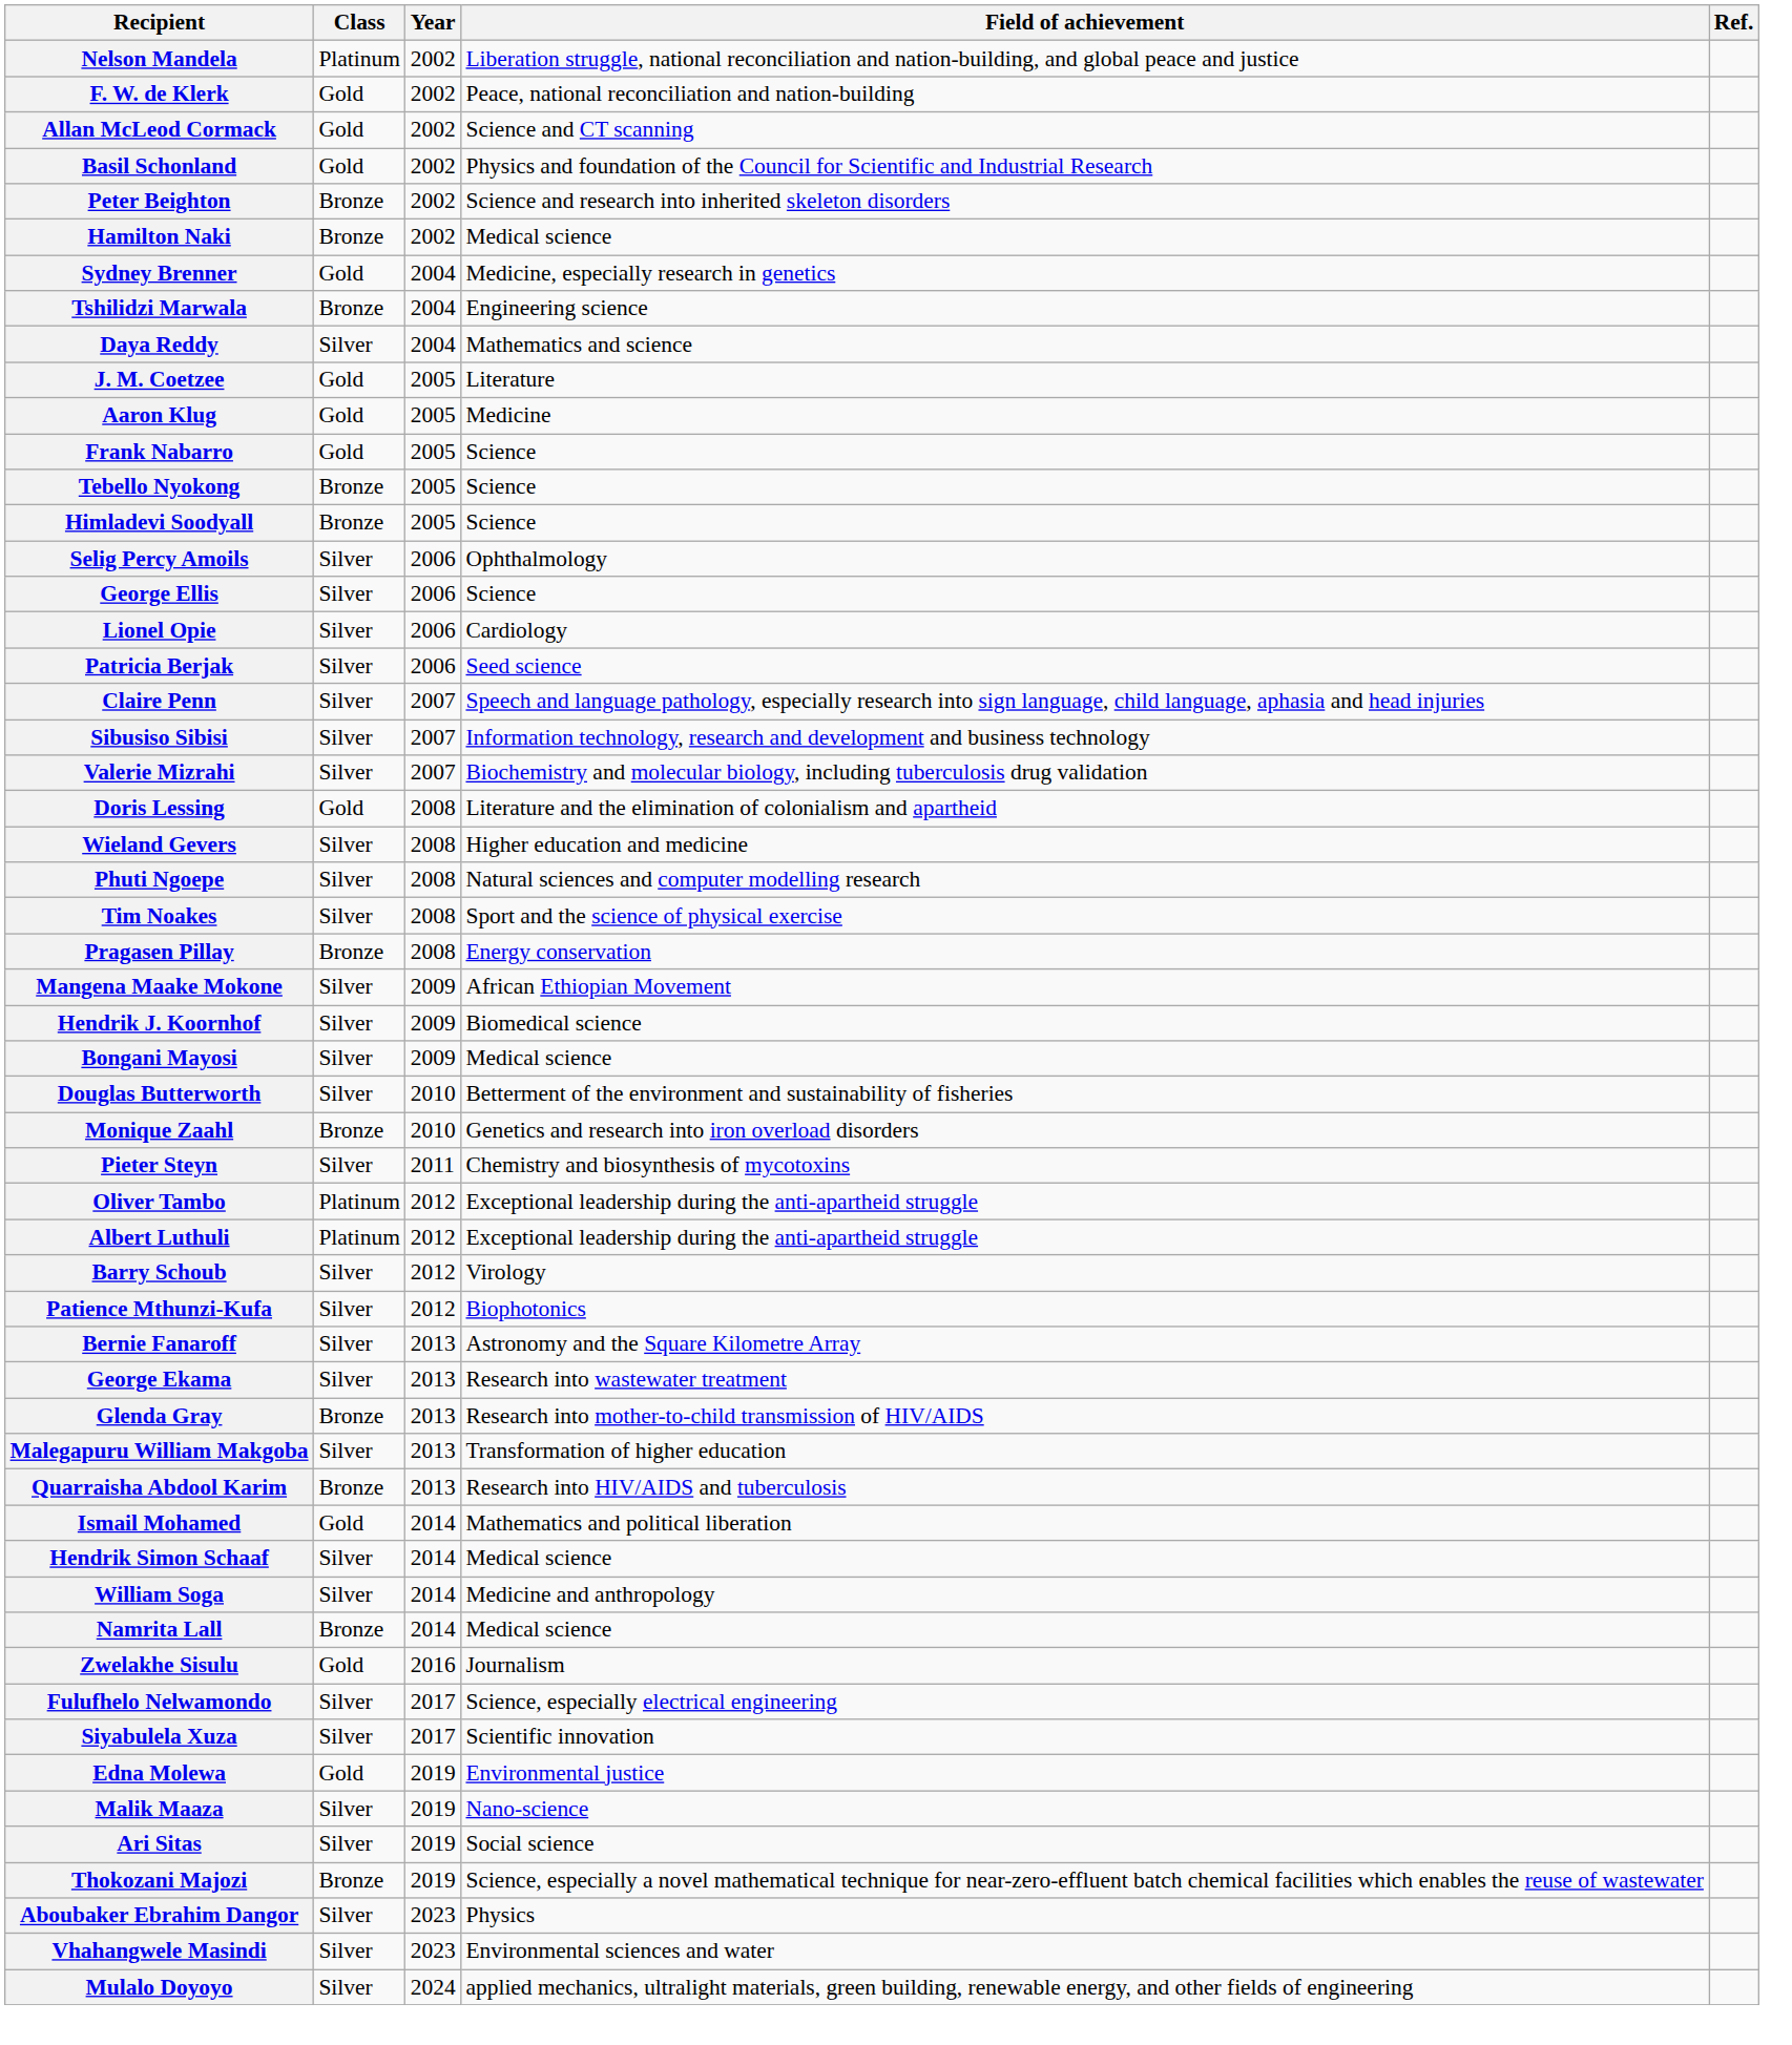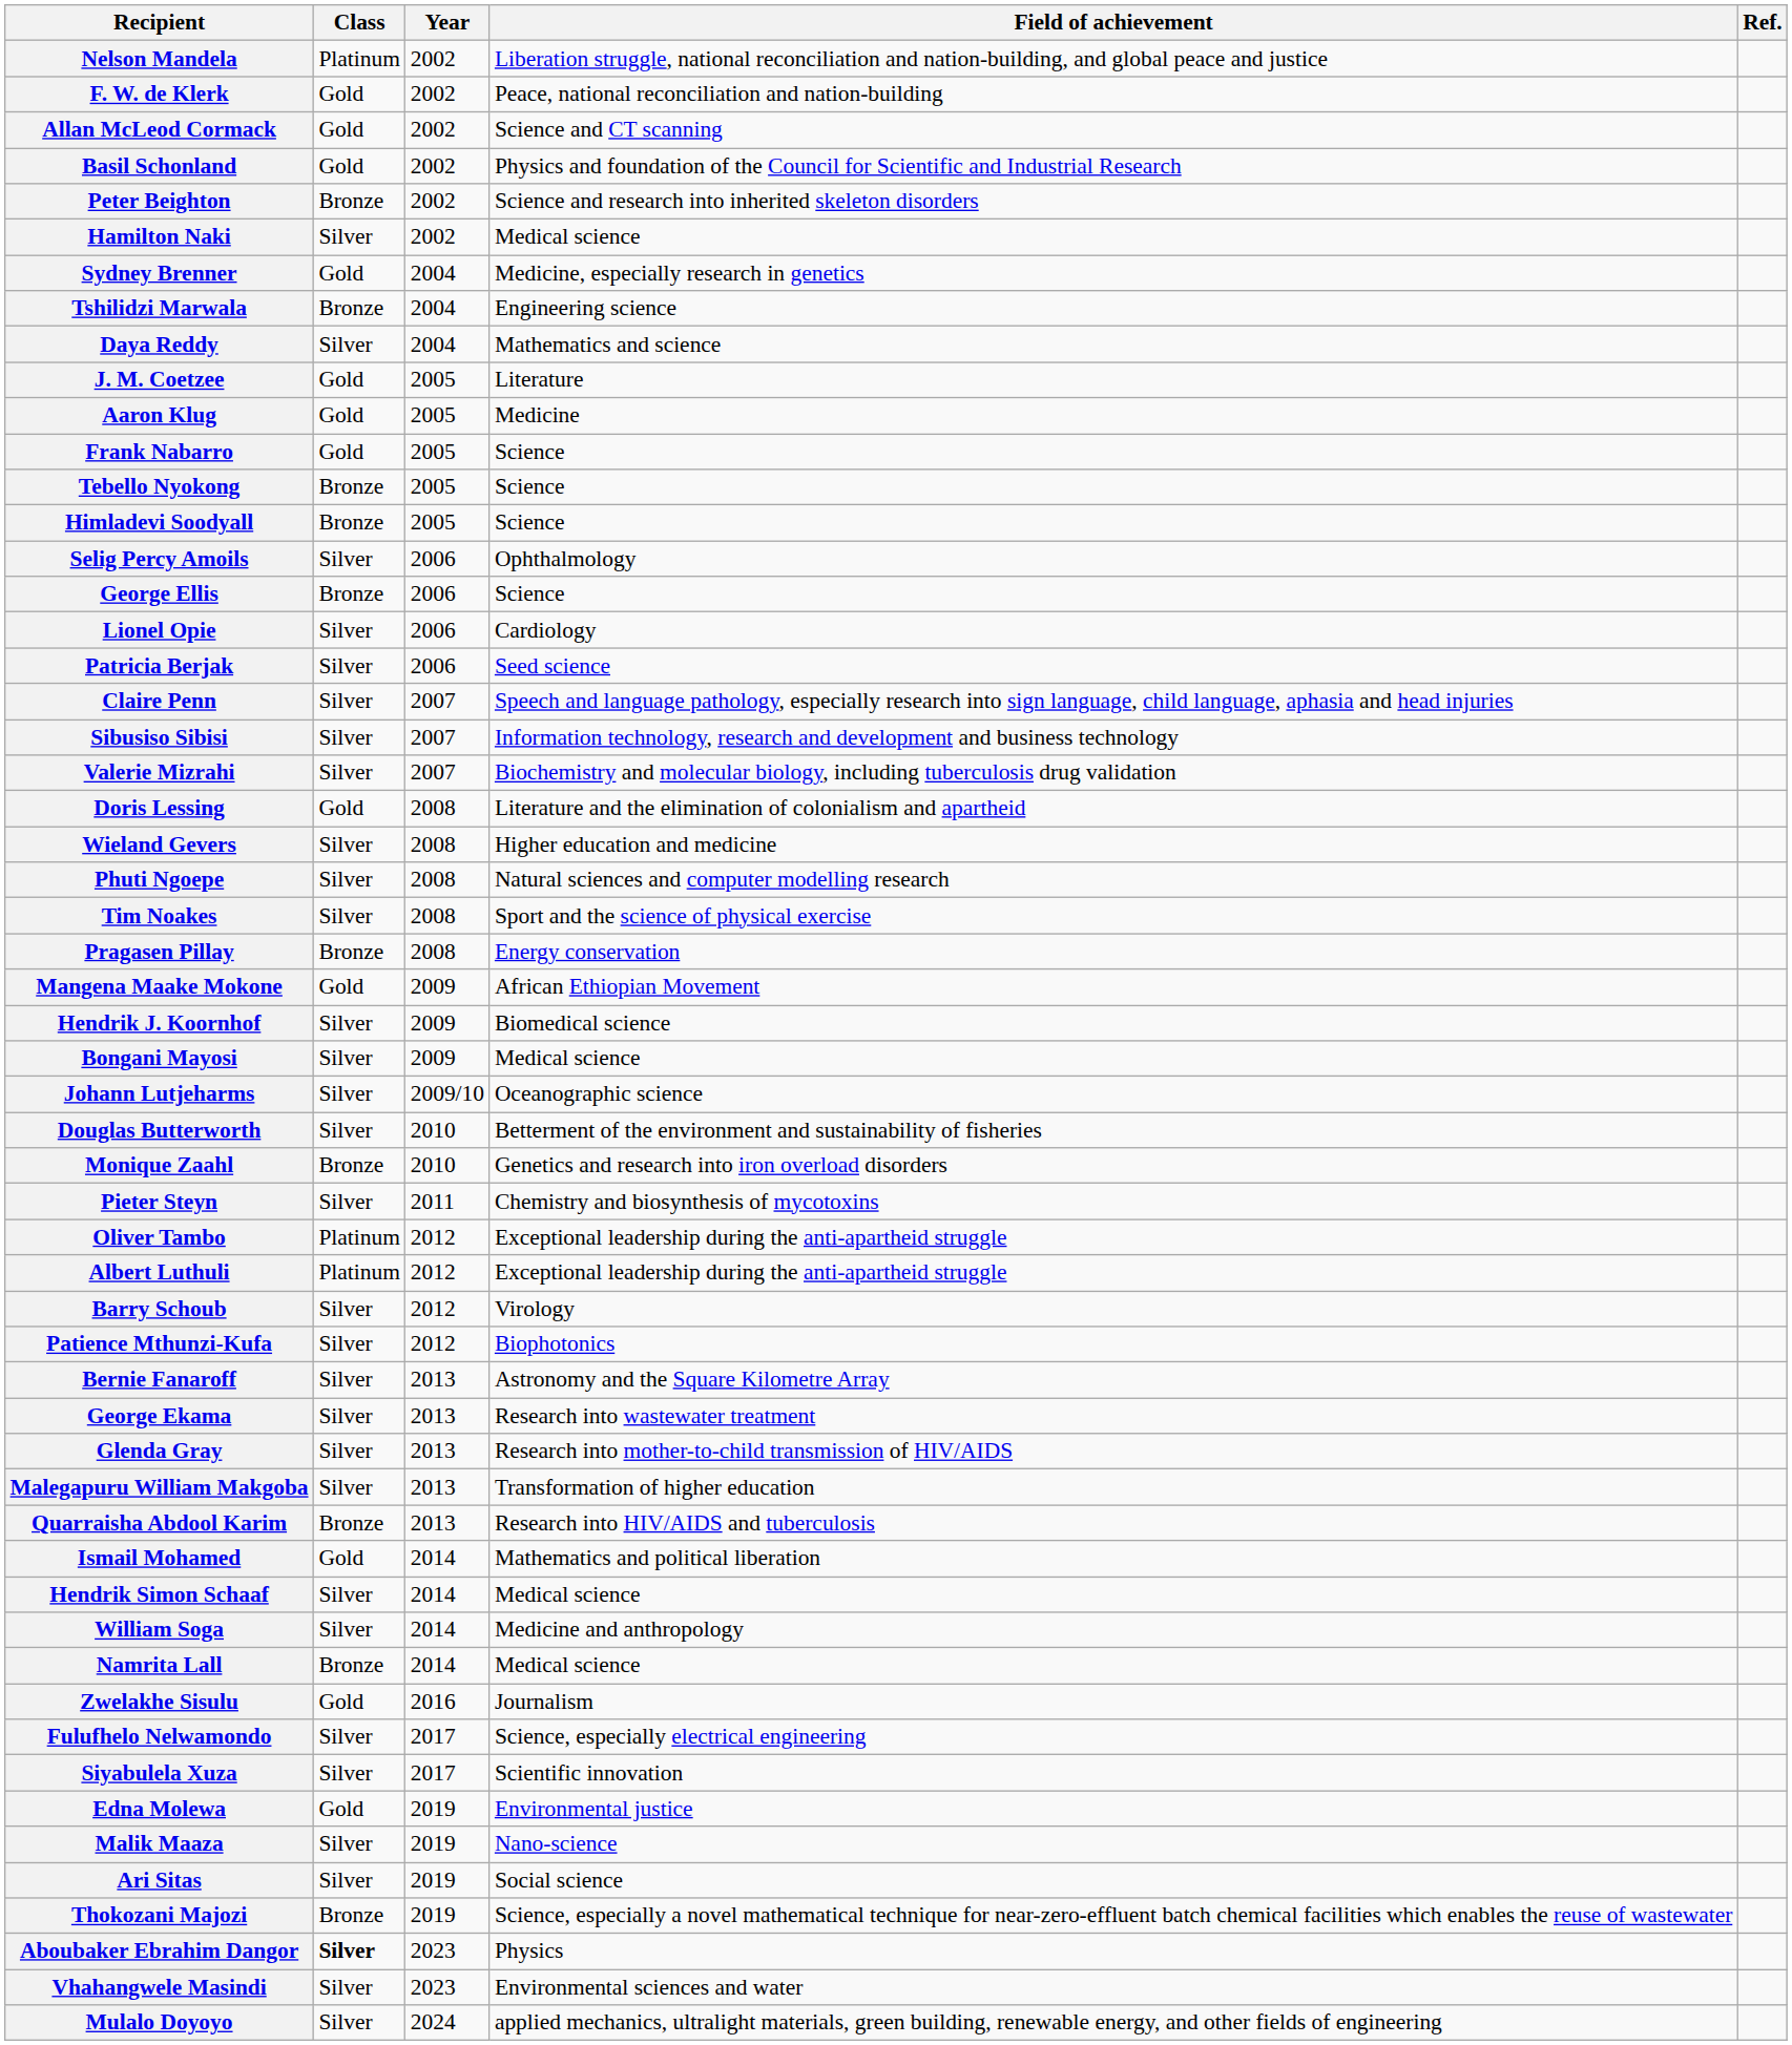 <table class="wikitable sortable plainrowheaders mw-collapsible">
 <tr>
 <th>Recipient</th>
 <th>Class</th>
 <th>Year</th>
 <th class="unsortable">Field of achievement</th>
 <th class="unsortable">Ref.</th>
 </tr>
 <tr>
 <th scope="row"><a href='#'>Nelson Mandela</a></th>
 <td>Platinum</td>
 <td>2002</td>
 <td><a href='#'>Liberation struggle</a>, national reconciliation and nation-building, and global peace and justice</td>
 <td></td>
 </tr>
 <tr>
 <th scope="row"><a href='#'>F. W. de Klerk</a></th>
 <td>Gold</td>
 <td>2002</td>
 <td>Peace, national reconciliation and nation-building</td>
 <td></td>
 </tr>
 <tr>
 <th scope="row"><a href='#'>Allan McLeod Cormack</a> </th>
 <td>Gold</td>
 <td>2002</td>
 <td>Science and <a href='#'>CT scanning</a></td>
 <td></td>
 </tr>
 <tr>
 <th scope="row"><a href='#'>Basil Schonland</a> </th>
 <td>Gold</td>
 <td>2002</td>
 <td>Physics and foundation of the <a href='#'>Council for Scientific and Industrial Research</a></td>
 <td></td>
 </tr>
 <tr>
 <th scope="row"><a href='#'>Peter Beighton</a></th>
 <td>Bronze</td>
 <td>2002</td>
 <td>Science and research into inherited <a href='#'>skeleton disorders</a></td>
 <td></td>
 </tr>
 <tr>
 <th scope="row"><a href='#'>Hamilton Naki</a></th>
-<td>Bronze</td>
+<td>Silver</td>
 <td>2002</td>
 <td>Medical science</td>
 <td></td>
 </tr>
 <tr>
 <th scope="row"><a href='#'>Sydney Brenner</a></th>
 <td>Gold</td>
 <td>2004</td>
 <td>Medicine, especially research in <a href='#'>genetics</a></td>
 <td></td>
 </tr>
 <tr>
 <th scope="row"><a href='#'>Tshilidzi Marwala</a></th>
 <td>Bronze</td>
 <td>2004</td>
 <td>Engineering science</td>
 <td></td>
 </tr>
 <tr>
 <th scope="row"><a href='#'>Daya Reddy</a></th>
 <td>Silver</td>
 <td>2004</td>
 <td>Mathematics and science</td>
 <td></td>
 </tr>
 <tr>
 <th scope="row"><a href='#'>J. M. Coetzee</a></th>
 <td>Gold</td>
 <td>2005</td>
 <td>Literature</td>
 <td></td>
 </tr>
 <tr>
 <th scope="row"><a href='#'>Aaron Klug</a></th>
 <td>Gold</td>
 <td>2005</td>
 <td>Medicine</td>
 <td></td>
 </tr>
 <tr>
 <th scope="row"><a href='#'>Frank Nabarro</a></th>
 <td>Gold</td>
 <td>2005</td>
 <td>Science</td>
 <td></td>
 </tr>
 <tr>
 <th scope="row"><a href='#'>Tebello Nyokong</a></th>
 <td>Bronze</td>
 <td>2005</td>
 <td>Science</td>
 <td></td>
 </tr>
 <tr>
 <th scope="row"><a href='#'>Himladevi Soodyall</a></th>
 <td>Bronze</td>
 <td>2005</td>
 <td>Science</td>
 <td></td>
 </tr>
 <tr>
 <th scope="row"><a href='#'>Selig Percy Amoils</a></th>
 <td>Silver</td>
 <td>2006</td>
 <td>Ophthalmology</td>
 <td></td>
 </tr>
 <tr>
 <th scope="row"><a href='#'>George Ellis</a></th>
-<td>Silver</td>
+<td>Bronze</td>
 <td>2006</td>
 <td>Science</td>
 <td></td>
 </tr>
 <tr>
 <th scope="row"><a href='#'>Lionel Opie</a></th>
 <td>Silver</td>
 <td>2006</td>
 <td>Cardiology</td>
 <td></td>
 </tr>
 <tr>
 <th scope="row"><a href='#'>Patricia Berjak</a></th>
 <td>Silver</td>
 <td>2006</td>
 <td><a href='#'>Seed science</a></td>
 <td></td>
 </tr>
 <tr>
 <th scope="row"><a href='#'>Claire Penn</a></th>
 <td>Silver</td>
 <td>2007</td>
 <td><a href='#'>Speech and language pathology</a>, especially research into <a href='#'>sign language</a>, <a href='#'>child language</a>, <a href='#'>aphasia</a> and <a href='#'>head injuries</a></td>
 <td></td>
 </tr>
 <tr>
 <th scope="row"><a href='#'>Sibusiso Sibisi</a></th>
 <td>Silver</td>
 <td>2007</td>
 <td><a href='#'>Information technology</a>, <a href='#'>research and development</a> and business technology</td>
 <td></td>
 </tr>
 <tr>
 <th scope="row"><a href='#'>Valerie Mizrahi</a></th>
 <td>Silver</td>
 <td>2007</td>
 <td><a href='#'>Biochemistry</a> and <a href='#'>molecular biology</a>, including <a href='#'>tuberculosis</a> drug validation</td>
 <td></td>
 </tr>
 <tr>
 <th scope="row"><a href='#'>Doris Lessing</a></th>
 <td>Gold</td>
 <td>2008</td>
 <td>Literature and the elimination of colonialism and <a href='#'>apartheid</a></td>
 <td></td>
 </tr>
 <tr>
 <th scope="row"><a href='#'>Wieland Gevers</a></th>
 <td>Silver</td>
 <td>2008</td>
 <td>Higher education and medicine</td>
 <td></td>
 </tr>
 <tr>
 <th scope="row"><a href='#'>Phuti Ngoepe</a></th>
 <td>Silver</td>
 <td>2008</td>
 <td>Natural sciences and <a href='#'>computer modelling</a> research</td>
 <td></td>
 </tr>
 <tr>
 <th scope="row"><a href='#'>Tim Noakes</a></th>
 <td>Silver</td>
 <td>2008</td>
 <td>Sport and the <a href='#'>science of physical exercise</a></td>
 <td></td>
 </tr>
 <tr>
 <th scope="row"><a href='#'>Pragasen Pillay</a></th>
 <td>Bronze</td>
 <td>2008</td>
 <td><a href='#'>Energy conservation</a></td>
 <td></td>
 </tr>
 <tr>
 <th scope="row"><a href='#'>Mangena Maake Mokone</a> </th>
-<td>Silver</td>
+<td>Gold</td>
 <td>2009</td>
 <td>African <a href='#'>Ethiopian Movement</a></td>
 <td></td>
 </tr>
 <tr>
 <th scope="row"><a href='#'>Hendrik J. Koornhof</a></th>
 <td>Silver</td>
 <td>2009</td>
 <td>Biomedical science</td>
 <td></td>
 </tr>
 <tr>
 <th scope="row"><a href='#'>Bongani Mayosi</a></th>
 <td>Silver</td>
 <td>2009</td>
 <td>Medical science</td>
+<td></td>
+</tr>
+<tr>
+<th scope="row"><a href='#'>Johann Lutjeharms</a></th>
+<td>Silver</td>
+<td>2009/10</td>
+<td>Oceanographic science</td>
 <td></td>
 </tr>
 <tr>
 <th scope="row"><a href='#'>Douglas Butterworth</a></th>
 <td>Silver</td>
 <td>2010</td>
 <td>Betterment of the environment and sustainability of fisheries</td>
 <td></td>
 </tr>
 <tr>
 <th scope="row"><a href='#'>Monique Zaahl</a></th>
 <td>Bronze</td>
 <td>2010</td>
 <td>Genetics and research into <a href='#'>iron overload</a> disorders</td>
 <td></td>
 </tr>
 <tr>
 <th scope="row"><a href='#'>Pieter Steyn</a></th>
 <td>Silver</td>
 <td>2011</td>
 <td>Chemistry and biosynthesis of <a href='#'>mycotoxins</a></td>
 <td></td>
 </tr>
 <tr>
 <th scope="row"><a href='#'>Oliver Tambo</a> </th>
 <td>Platinum</td>
 <td>2012</td>
 <td>Exceptional leadership during the <a href='#'>anti-apartheid struggle</a></td>
 <td></td>
 </tr>
 <tr>
 <th scope="row"><a href='#'>Albert Luthuli</a> </th>
 <td>Platinum</td>
 <td>2012</td>
 <td>Exceptional leadership during the <a href='#'>anti-apartheid struggle</a></td>
 <td></td>
 </tr>
 <tr>
 <th scope="row"><a href='#'>Barry Schoub</a></th>
 <td>Silver</td>
 <td>2012</td>
 <td>Virology</td>
 <td></td>
 </tr>
 <tr>
 <th scope="row"><a href='#'>Patience Mthunzi-Kufa</a></th>
 <td>Silver</td>
 <td>2012</td>
 <td><a href='#'>Biophotonics</a></td>
 <td></td>
 </tr>
 <tr>
 <th scope="row"><a href='#'>Bernie Fanaroff</a></th>
 <td>Silver</td>
 <td>2013</td>
 <td>Astronomy and the <a href='#'>Square Kilometre Array</a></td>
 <td></td>
 </tr>
 <tr>
 <th scope="row"><a href='#'>George Ekama</a></th>
 <td>Silver</td>
 <td>2013</td>
 <td>Research into <a href='#'>wastewater treatment</a></td>
 <td></td>
 </tr>
 <tr>
 <th scope="row"><a href='#'>Glenda Gray</a></th>
-<td>Bronze</td>
+<td>Silver</td>
 <td>2013</td>
 <td>Research into <a href='#'>mother-to-child transmission</a> of <a href='#'>HIV/AIDS</a></td>
 <td></td>
 </tr>
 <tr>
 <th scope="row"><a href='#'>Malegapuru William Makgoba</a></th>
 <td>Silver</td>
 <td>2013</td>
 <td>Transformation of higher education</td>
 <td></td>
 </tr>
 <tr>
 <th scope="row"><a href='#'>Quarraisha Abdool Karim</a></th>
 <td>Bronze</td>
 <td>2013</td>
 <td>Research into <a href='#'>HIV/AIDS</a> and <a href='#'>tuberculosis</a></td>
 <td></td>
 </tr>
 <tr>
 <th scope="row"><a href='#'>Ismail Mohamed</a> </th>
 <td>Gold</td>
 <td>2014</td>
 <td>Mathematics and political liberation</td>
 <td></td>
 </tr>
 <tr>
 <th scope="row"><a href='#'>Hendrik Simon Schaaf</a></th>
 <td>Silver</td>
 <td>2014</td>
 <td>Medical science</td>
 <td></td>
 </tr>
 <tr>
 <th scope="row"><a href='#'>William Soga</a> </th>
 <td>Silver</td>
 <td>2014</td>
 <td>Medicine and anthropology</td>
 <td></td>
 </tr>
 <tr>
 <th scope="row"><a href='#'>Namrita Lall</a></th>
 <td>Bronze</td>
 <td>2014</td>
 <td>Medical science</td>
 <td></td>
 </tr>
 <tr>
 <th scope="row"><a href='#'>Zwelakhe Sisulu</a> </th>
 <td>Gold</td>
 <td>2016</td>
 <td>Journalism</td>
 <td></td>
 </tr>
 <tr>
 <th scope="row"><a href='#'>Fulufhelo Nelwamondo</a></th>
 <td>Silver</td>
 <td>2017</td>
 <td>Science, especially <a href='#'>electrical engineering</a></td>
 <td></td>
 </tr>
 <tr>
 <th scope="row"><a href='#'>Siyabulela Xuza</a></th>
 <td>Silver</td>
 <td>2017</td>
 <td>Scientific innovation</td>
 <td></td>
 </tr>
 <tr>
 <th scope="row"><a href='#'>Edna Molewa</a> </th>
 <td>Gold</td>
 <td>2019</td>
 <td><a href='#'>Environmental justice</a></td>
 <td></td>
 </tr>
 <tr>
 <th scope="row"><a href='#'>Malik Maaza</a></th>
 <td>Silver</td>
 <td>2019</td>
 <td><a href='#'>Nano-science</a></td>
 <td></td>
 </tr>
 <tr>
 <th scope="row"><a href='#'>Ari Sitas</a></th>
 <td>Silver</td>
 <td>2019</td>
 <td>Social science</td>
 <td></td>
 </tr>
 <tr>
 <th scope="row"><a href='#'>Thokozani Majozi</a></th>
 <td>Bronze</td>
 <td>2019</td>
 <td>Science, especially a novel mathematical technique for near-zero-effluent batch chemical facilities which enables the <a href='#'>reuse of wastewater</a></td>
 <td></td>
 </tr>
 <tr>
 <th scope="row"><a href='#'>Aboubaker Ebrahim Dangor</a></th>
-<td>Silver</td>
+<td><strong>Silver</strong></td>
 <td>2023</td>
 <td>Physics</td>
 <td></td>
 </tr>
 <tr>
 <th scope="row"><a href='#'>Vhahangwele Masindi</a></th>
 <td>Silver</td>
 <td>2023</td>
 <td>Environmental sciences and water</td>
 <td></td>
 </tr>
 <tr>
 <th scope="row"><a href='#'>Mulalo Doyoyo</a></th>
 <td>Silver</td>
 <td>2024</td>
 <td>applied mechanics, ultralight materials, green building, renewable energy, and other fields of engineering</td>
 <td></td>
 </tr>
 </table>
